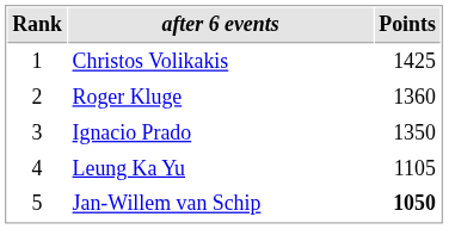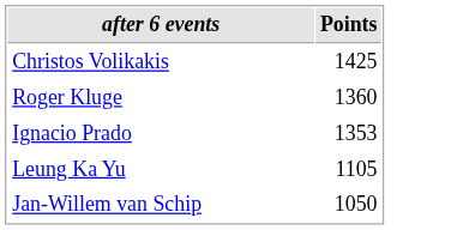 <table cellspacing="1" cellpadding="3" style="border:1px solid #aaa; font-size:90%;">
 <tr style="background:#e4e4e4;">
-<th style="border-bottom:1px solid #aaa; width:10px;">Rank</th>
 <th style="border-bottom:1px solid #aaa; width:200px; white-space:nowrap;"><em>after 6 events</em> </th>
 <th style="border-bottom:1px solid #aaa; width:20px;">Points</th>
 </tr>
 <tr>
-<td align=center>1</td>
 <td> <a href='#'>Christos Volikakis</a></td>
 <td align=right>1425</td>
 </tr>
 <tr>
-<td align=center>2</td>
 <td> <a href='#'>Roger Kluge</a></td>
 <td align=right>1360</td>
 </tr>
 <tr>
-<td align=center>3</td>
 <td> <a href='#'>Ignacio Prado</a></td>
-<td align=right>1350</td>
+<td align=right>1353</td>
 </tr>
 <tr>
-<td align=center>4</td>
 <td> <a href='#'>Leung Ka Yu</a></td>
 <td align=right>1105</td>
 </tr>
 <tr>
-<td align=center>5</td>
 <td> <a href='#'>Jan-Willem van Schip</a></td>
-<td align=right><strong>1050</strong></td>
+<td align=right>1050</td>
 </tr>
 </table>
